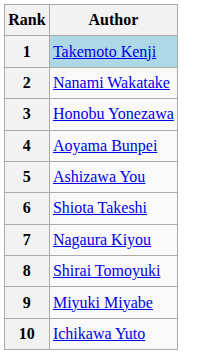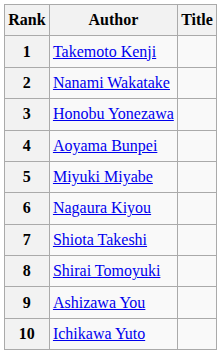 <table class="wikitable sortable" style="font-size:1.00em; line-height:1.5em;">
 <tr>
 <th>Rank</th>
 <th>Author</th>
+<th>Title</th>
 </tr>
 <tr>
 <th>1</th>
-<td style="background: lightblue;"><a href='#'>Takemoto Kenji</a></td>
+<td><a href='#'>Takemoto Kenji</a></td>
+<td></td>
 </tr>
 <tr>
 <th>2</th>
 <td><a href='#'>Nanami Wakatake</a></td>
+<td></td>
 </tr>
 <tr>
 <th>3</th>
 <td><a href='#'>Honobu Yonezawa</a></td>
+<td></td>
 </tr>
 <tr>
 <th>4</th>
 <td><a href='#'>Aoyama Bunpei</a></td>
+<td></td>
 </tr>
 <tr>
 <th>5</th>
-<td><a href='#'>Ashizawa You</a></td>
+<td><a href='#'>Miyuki Miyabe</a></td>
+<td></td>
 </tr>
 <tr>
 <th>6</th>
-<td><a href='#'>Shiota Takeshi</a></td>
+<td><a href='#'>Nagaura Kiyou</a></td>
+<td></td>
 </tr>
 <tr>
 <th>7</th>
-<td><a href='#'>Nagaura Kiyou</a></td>
+<td><a href='#'>Shiota Takeshi</a></td>
+<td></td>
 </tr>
 <tr>
 <th>8</th>
 <td><a href='#'>Shirai Tomoyuki</a></td>
+<td></td>
 </tr>
 <tr>
 <th>9</th>
-<td><a href='#'>Miyuki Miyabe</a></td>
+<td><a href='#'>Ashizawa You</a></td>
+<td></td>
 </tr>
 <tr>
 <th>10</th>
 <td><a href='#'>Ichikawa Yuto</a></td>
+<td></td>
 </tr>
 </table>
